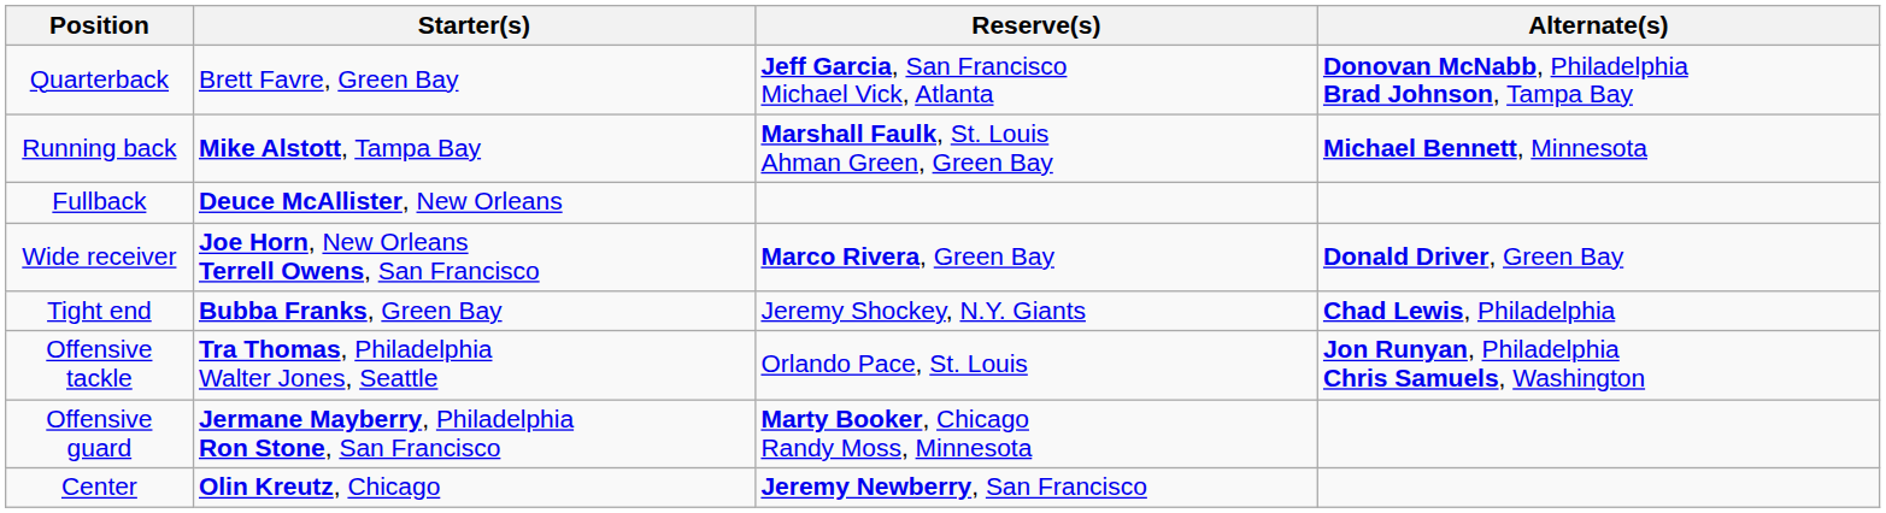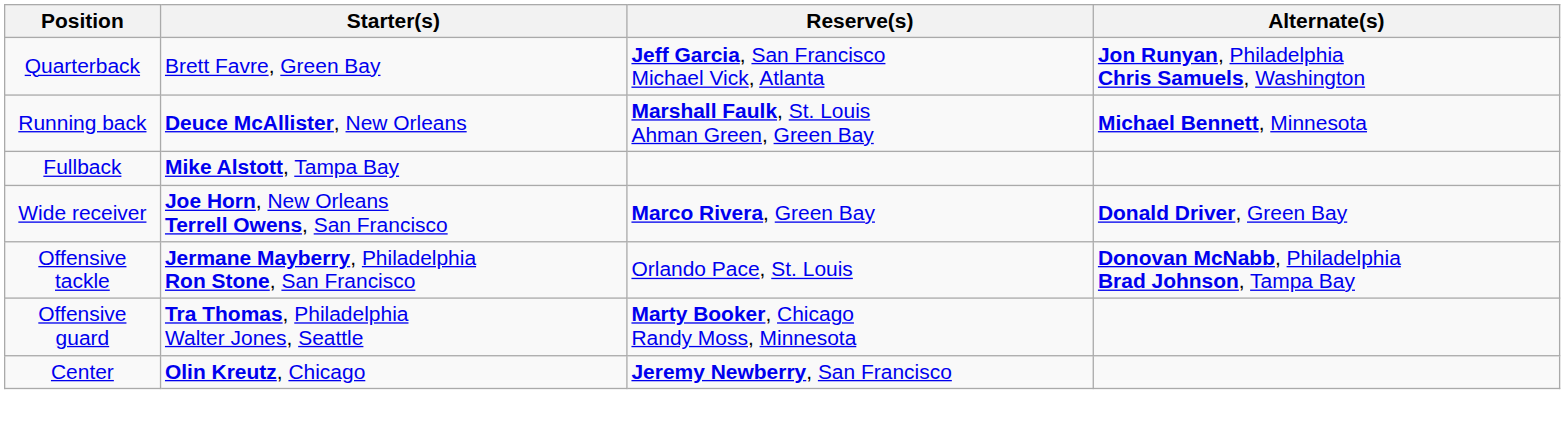 <table class="wikitable" style="width:75%;">
 <tr>
 <th style="width:10%;">Position</th>
 <th style="width:30%;">Starter(s)</th>
 <th style="width:30%;">Reserve(s)</th>
 <th style="width:30%;">Alternate(s)</th>
 </tr>
 <tr>
 <td align=center><a href='#'>Quarterback</a></td>
 <td> <a href='#'>Brett Favre</a>, <a href='#'>Green Bay</a></td>
 <td> <strong><a href='#'>Jeff Garcia</a></strong>, <a href='#'>San Francisco</a><br> <a href='#'>Michael Vick</a>, <a href='#'>Atlanta</a></td>
-<td> <strong><a href='#'>Donovan McNabb</a></strong>, <a href='#'>Philadelphia</a><br> <strong><a href='#'>Brad Johnson</a></strong>, <a href='#'>Tampa Bay</a></td>
+<td> <strong><a href='#'>Jon Runyan</a></strong>, <a href='#'>Philadelphia</a><br> <strong><a href='#'>Chris Samuels</a></strong>, <a href='#'>Washington</a></td>
 </tr>
 <tr>
 <td align=center><a href='#'>Running back</a></td>
-<td> <strong><a href='#'>Mike Alstott</a></strong>, <a href='#'>Tampa Bay</a></td>
+<td> <strong><a href='#'>Deuce McAllister</a></strong>, <a href='#'>New Orleans</a></td>
 <td> <strong><a href='#'>Marshall Faulk</a></strong>, <a href='#'>St. Louis</a><br> <a href='#'>Ahman Green</a>, <a href='#'>Green Bay</a></td>
 <td> <strong><a href='#'>Michael Bennett</a></strong>, <a href='#'>Minnesota</a></td>
 </tr>
 <tr>
 <td align=center><a href='#'>Fullback</a></td>
-<td> <strong><a href='#'>Deuce McAllister</a></strong>, <a href='#'>New Orleans</a></td>
+<td> <strong><a href='#'>Mike Alstott</a></strong>, <a href='#'>Tampa Bay</a></td>
 <td></td>
 <td></td>
 </tr>
 <tr>
 <td align=center><a href='#'>Wide receiver</a></td>
 <td> <strong><a href='#'>Joe Horn</a></strong>, <a href='#'>New Orleans</a><br> <strong><a href='#'>Terrell Owens</a></strong>, <a href='#'>San Francisco</a></td>
 <td> <strong><a href='#'>Marco Rivera</a></strong>, <a href='#'>Green Bay</a></td>
 <td> <strong><a href='#'>Donald Driver</a></strong>, <a href='#'>Green Bay</a></td>
 </tr>
 <tr>
-<td align=center><a href='#'>Tight end</a></td>
-<td> <strong><a href='#'>Bubba Franks</a></strong>, <a href='#'>Green Bay</a></td>
-<td> <a href='#'>Jeremy Shockey</a>, <a href='#'>N.Y. Giants</a></td>
-<td> <strong><a href='#'>Chad Lewis</a></strong>, <a href='#'>Philadelphia</a></td>
-</tr>
-<tr>
 <td align=center><a href='#'>Offensive tackle</a></td>
-<td> <strong><a href='#'>Tra Thomas</a></strong>, <a href='#'>Philadelphia</a><br> <a href='#'>Walter Jones</a>, <a href='#'>Seattle</a></td>
+<td> <strong><a href='#'>Jermane Mayberry</a></strong>, <a href='#'>Philadelphia</a><br> <strong><a href='#'>Ron Stone</a></strong>, <a href='#'>San Francisco</a></td>
 <td> <a href='#'>Orlando Pace</a>, <a href='#'>St. Louis</a></td>
-<td> <strong><a href='#'>Jon Runyan</a></strong>, <a href='#'>Philadelphia</a><br> <strong><a href='#'>Chris Samuels</a></strong>, <a href='#'>Washington</a></td>
+<td> <strong><a href='#'>Donovan McNabb</a></strong>, <a href='#'>Philadelphia</a><br> <strong><a href='#'>Brad Johnson</a></strong>, <a href='#'>Tampa Bay</a></td>
 </tr>
 <tr>
 <td align=center><a href='#'>Offensive guard</a></td>
-<td> <strong><a href='#'>Jermane Mayberry</a></strong>, <a href='#'>Philadelphia</a><br> <strong><a href='#'>Ron Stone</a></strong>, <a href='#'>San Francisco</a></td>
+<td> <strong><a href='#'>Tra Thomas</a></strong>, <a href='#'>Philadelphia</a><br> <a href='#'>Walter Jones</a>, <a href='#'>Seattle</a></td>
 <td> <strong><a href='#'>Marty Booker</a></strong>, <a href='#'>Chicago</a><br> <a href='#'>Randy Moss</a>, <a href='#'>Minnesota</a><br></td>
 <td></td>
 </tr>
 <tr>
 <td align=center><a href='#'>Center</a></td>
 <td> <strong><a href='#'>Olin Kreutz</a></strong>, <a href='#'>Chicago</a></td>
 <td> <strong><a href='#'>Jeremy Newberry</a></strong>, <a href='#'>San Francisco</a></td>
 </tr>
 </table>
